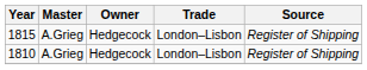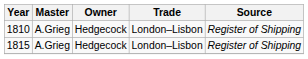 <table class="sortable wikitable">
 <tr>
 <th>Year</th>
 <th>Master</th>
 <th>Owner</th>
 <th>Trade</th>
 <th>Source</th>
 </tr>
 <tr>
-<td>1815</td>
+<td>1810</td>
 <td>A.Grieg</td>
 <td>Hedgecock</td>
 <td>London–Lisbon</td>
 <td><em>Register of Shipping</em></td>
 </tr>
 <tr>
-<td>1810</td>
+<td>1815</td>
 <td>A.Grieg</td>
 <td>Hedgecock</td>
 <td>London–Lisbon</td>
 <td><em>Register of Shipping</em></td>
 </tr>
 <tr>
 </tr>
 </table>
